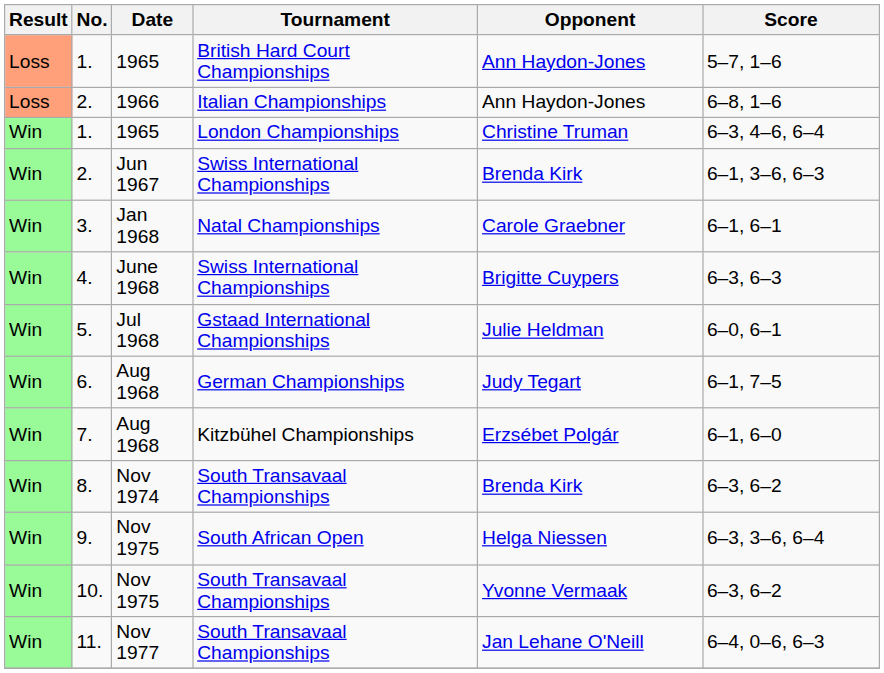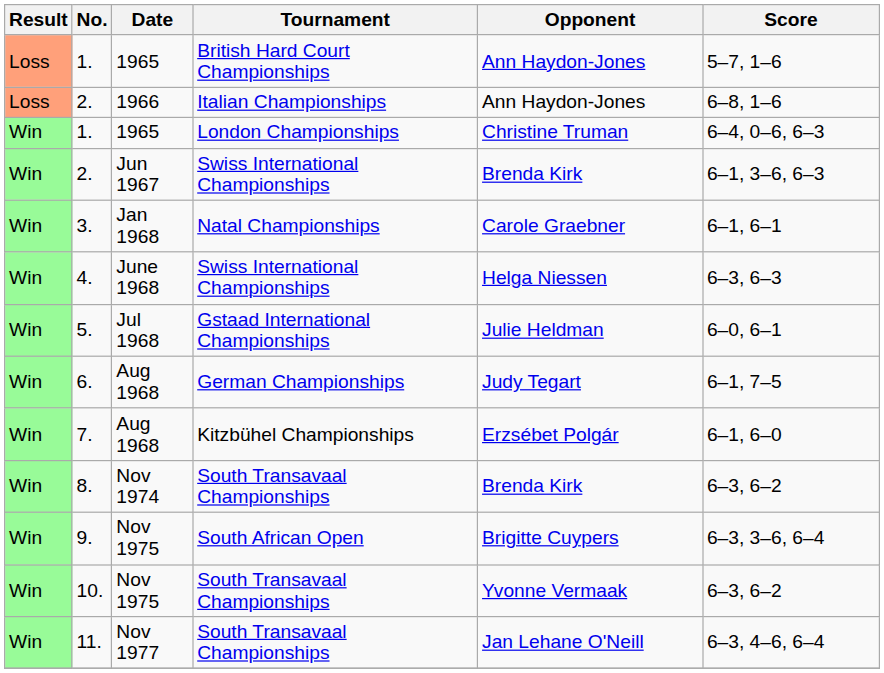 <table class="sortable wikitable">
 <tr>
 <th style="width:40px">Result</th>
 <th style="width:20px">No.</th>
 <th style="width:60px">Date</th>
 <th style="width:230px">Tournament</th>
 <th style="width:180px">Opponent</th>
 <th style="width:140px" class="unsortable">Score</th>
 </tr>
 <tr>
 <td style="background:#ffa07a;">Loss</td>
 <td>1.</td>
 <td>1965</td>
 <td><a href='#'>British Hard Court Championships</a></td>
 <td> <a href='#'>Ann Haydon-Jones</a></td>
 <td>5–7, 1–6</td>
 </tr>
 <tr>
 <td style="background:#ffa07a;">Loss</td>
 <td>2.</td>
 <td>1966</td>
 <td><a href='#'>Italian Championships</a></td>
 <td> Ann Haydon-Jones</td>
 <td>6–8, 1–6</td>
 </tr>
 <tr>
 <td style="background:#98fb98;">Win</td>
 <td>1.</td>
 <td>1965</td>
 <td><a href='#'>London Championships</a></td>
 <td> <a href='#'>Christine Truman</a></td>
-<td>6–3, 4–6, 6–4</td>
+<td>6–4, 0–6, 6–3</td>
 </tr>
 <tr>
 <td style="background:#98fb98;">Win</td>
 <td>2.</td>
 <td>Jun 1967</td>
 <td><a href='#'>Swiss International Championships</a></td>
 <td> <a href='#'>Brenda Kirk</a></td>
 <td>6–1, 3–6, 6–3</td>
 </tr>
 <tr>
 <td style="background:#98fb98;">Win</td>
 <td>3.</td>
 <td>Jan 1968</td>
 <td><a href='#'>Natal Championships</a></td>
 <td> <a href='#'>Carole Graebner</a></td>
 <td>6–1, 6–1</td>
 </tr>
 <tr>
 <td style="background:#98fb98;">Win</td>
 <td>4.</td>
 <td>June 1968</td>
 <td><a href='#'>Swiss International Championships</a></td>
-<td> <a href='#'>Brigitte Cuypers</a></td>
+<td> <a href='#'>Helga Niessen</a></td>
 <td>6–3, 6–3</td>
 </tr>
 <tr>
 <td style="background:#98fb98;">Win</td>
 <td>5.</td>
 <td>Jul 1968</td>
 <td><a href='#'>Gstaad International Championships</a></td>
 <td> <a href='#'>Julie Heldman</a></td>
 <td>6–0, 6–1</td>
 </tr>
 <tr>
 <td style="background:#98fb98;">Win</td>
 <td>6.</td>
 <td>Aug 1968</td>
 <td><a href='#'>German Championships</a></td>
 <td> <a href='#'>Judy Tegart</a></td>
 <td>6–1, 7–5</td>
 </tr>
 <tr>
 <td style="background:#98fb98;">Win</td>
 <td>7.</td>
 <td>Aug 1968</td>
 <td>Kitzbühel Championships</td>
 <td> <a href='#'>Erzsébet Polgár</a></td>
 <td>6–1, 6–0</td>
 </tr>
 <tr>
 <td style="background:#98fb98;">Win</td>
 <td>8.</td>
 <td>Nov 1974</td>
 <td><a href='#'>South Transavaal Championships</a></td>
 <td> <a href='#'>Brenda Kirk</a></td>
 <td>6–3, 6–2</td>
 </tr>
 <tr>
 <td style="background:#98fb98;">Win</td>
 <td>9.</td>
 <td>Nov 1975</td>
 <td><a href='#'>South African Open</a></td>
-<td> <a href='#'>Helga Niessen</a></td>
+<td> <a href='#'>Brigitte Cuypers</a></td>
 <td>6–3, 3–6, 6–4</td>
 </tr>
 <tr>
 <td style="background:#98fb98;">Win</td>
 <td>10.</td>
 <td>Nov 1975</td>
 <td><a href='#'>South Transavaal Championships</a></td>
 <td>  <a href='#'>Yvonne Vermaak</a></td>
 <td>6–3, 6–2</td>
 </tr>
 <tr>
 <td style="background:#98fb98;">Win</td>
 <td>11.</td>
 <td>Nov 1977</td>
 <td><a href='#'>South Transavaal Championships</a></td>
 <td> <a href='#'>Jan Lehane O'Neill</a></td>
-<td>6–4, 0–6, 6–3</td>
+<td>6–3, 4–6, 6–4</td>
 </tr>
 <tr>
 </tr>
 </table>
